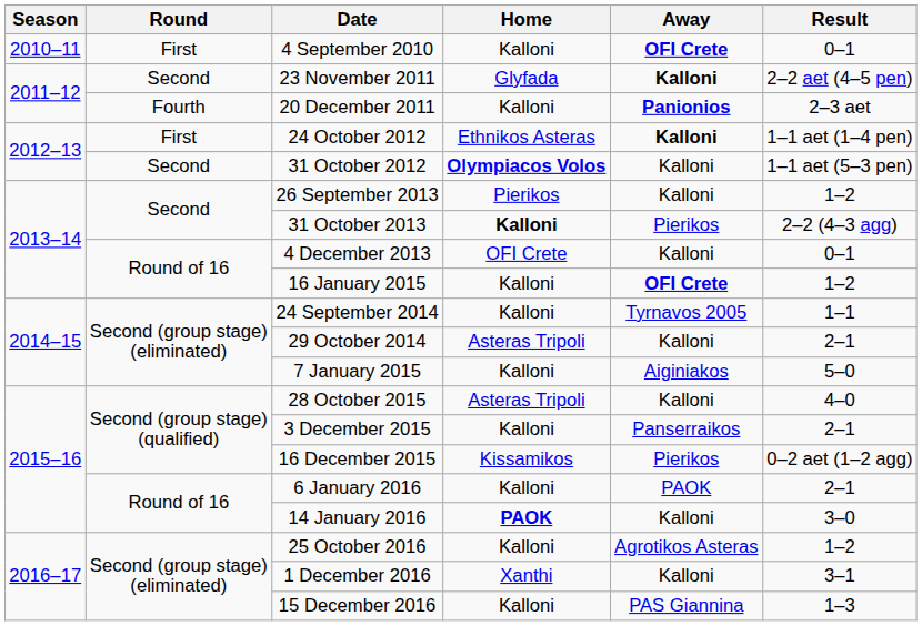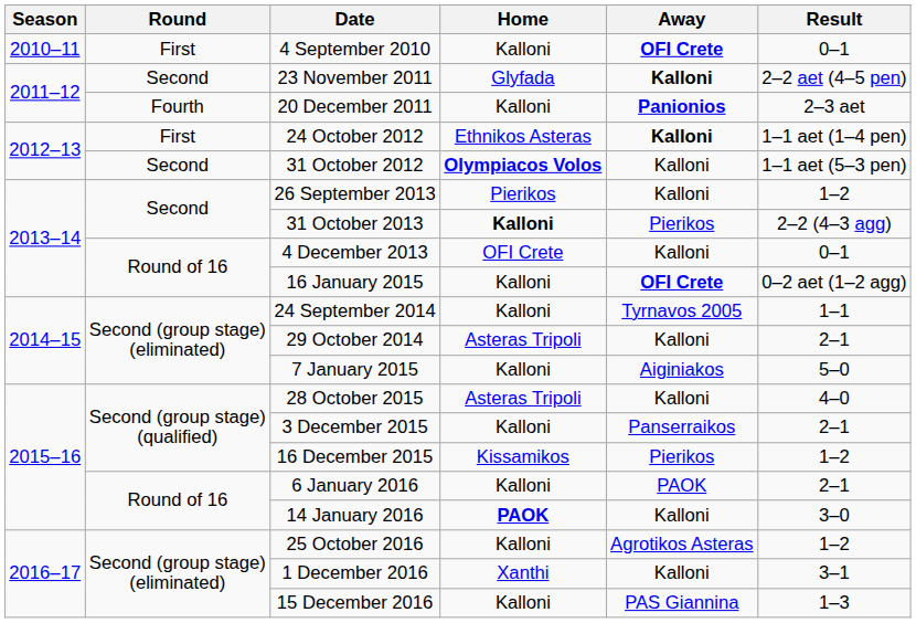 <table class="wikitable" style="text-align:center;">
 <tr>
 <th>Season</th>
 <th>Round</th>
 <th>Date</th>
 <th>Home</th>
 <th>Away</th>
 <th>Result</th>
 </tr>
 <tr>
 <td><a href='#'>2010–11</a></td>
 <td>First</td>
 <td>4 September 2010</td>
 <td>Kalloni</td>
 <td><strong><a href='#'>OFI Crete</a></strong></td>
 <td>0–1</td>
 </tr>
 <tr>
 <td rowspan=2><a href='#'>2011–12</a></td>
 <td>Second</td>
 <td>23 November 2011</td>
 <td><a href='#'>Glyfada</a></td>
 <td><strong>Kalloni</strong></td>
 <td>2–2 <a href='#'>aet</a> (4–5 <a href='#'>pen</a>)</td>
 </tr>
 <tr>
 <td>Fourth</td>
 <td>20 December 2011</td>
 <td>Kalloni</td>
 <td><strong><a href='#'>Panionios</a></strong></td>
 <td>2–3 aet</td>
 </tr>
 <tr>
 <td rowspan=2><a href='#'>2012–13</a></td>
 <td>First</td>
 <td>24 October 2012</td>
 <td><a href='#'>Ethnikos Asteras</a></td>
 <td><strong>Kalloni</strong></td>
 <td>1–1 aet (1–4 pen)</td>
 </tr>
 <tr>
 <td>Second</td>
 <td>31 October 2012</td>
 <td><strong><a href='#'>Olympiacos Volos</a></strong></td>
 <td>Kalloni</td>
 <td>1–1 aet (5–3 pen)</td>
 </tr>
 <tr>
 <td rowspan=4><a href='#'>2013–14</a></td>
 <td rowspan=2>Second</td>
 <td>26 September 2013</td>
 <td><a href='#'>Pierikos</a></td>
 <td>Kalloni</td>
 <td>1–2</td>
 </tr>
 <tr>
 <td>31 October 2013</td>
 <td><strong>Kalloni</strong></td>
 <td><a href='#'>Pierikos</a></td>
 <td>2–2 (4–3 <a href='#'>agg</a>)</td>
 </tr>
 <tr>
 <td rowspan=2>Round of 16</td>
 <td>4 December 2013</td>
 <td><a href='#'>OFI Crete</a></td>
 <td>Kalloni</td>
 <td>0–1</td>
 </tr>
 <tr>
 <td>16 January 2015</td>
 <td>Kalloni</td>
 <td><strong><a href='#'>OFI Crete</a></strong></td>
-<td>1–2</td>
+<td>0–2 aet (1–2 agg)</td>
 </tr>
 <tr>
 <td rowspan=3><a href='#'>2014–15</a></td>
 <td rowspan=3>Second (group stage)<br>(eliminated)</td>
 <td>24 September 2014</td>
 <td>Kalloni</td>
 <td><a href='#'>Tyrnavos 2005</a></td>
 <td>1–1</td>
 </tr>
 <tr>
 <td>29 October 2014</td>
 <td><a href='#'>Asteras Tripoli</a></td>
 <td>Kalloni</td>
 <td>2–1</td>
 </tr>
 <tr>
 <td>7 January 2015</td>
 <td>Kalloni</td>
 <td><a href='#'>Aiginiakos</a></td>
 <td>5–0</td>
 </tr>
 <tr>
 <td rowspan=5><a href='#'>2015–16</a></td>
 <td rowspan=3>Second (group stage)<br>(qualified)</td>
 <td>28 October 2015</td>
 <td><a href='#'>Asteras Tripoli</a></td>
 <td>Kalloni</td>
 <td>4–0</td>
 </tr>
 <tr>
 <td>3 December 2015</td>
 <td>Kalloni</td>
 <td><a href='#'>Panserraikos</a></td>
 <td>2–1</td>
 </tr>
 <tr>
 <td>16 December 2015</td>
 <td><a href='#'>Kissamikos</a></td>
 <td><a href='#'>Pierikos</a></td>
-<td>0–2 aet (1–2 agg)</td>
+<td>1–2</td>
 </tr>
 <tr>
 <td rowspan=2>Round of 16</td>
 <td>6 January 2016</td>
 <td>Kalloni</td>
 <td><a href='#'>PAOK</a></td>
 <td>2–1</td>
 </tr>
 <tr>
 <td>14 January 2016</td>
 <td><a href='#'><strong>PAOK</strong></a></td>
 <td>Kalloni</td>
 <td>3–0</td>
 </tr>
 <tr>
 <td rowspan=3><a href='#'>2016–17</a></td>
 <td rowspan=3>Second (group stage)<br>(eliminated)</td>
 <td>25 October 2016</td>
 <td>Kalloni</td>
 <td><a href='#'>Agrotikos Asteras</a></td>
 <td>1–2</td>
 </tr>
 <tr>
 <td>1 December 2016</td>
 <td><a href='#'>Xanthi</a></td>
 <td>Kalloni</td>
 <td>3–1</td>
 </tr>
 <tr>
 <td>15 December 2016</td>
 <td>Kalloni</td>
 <td><a href='#'>PAS Giannina</a></td>
 <td>1–3</td>
 </tr>
 </table>
